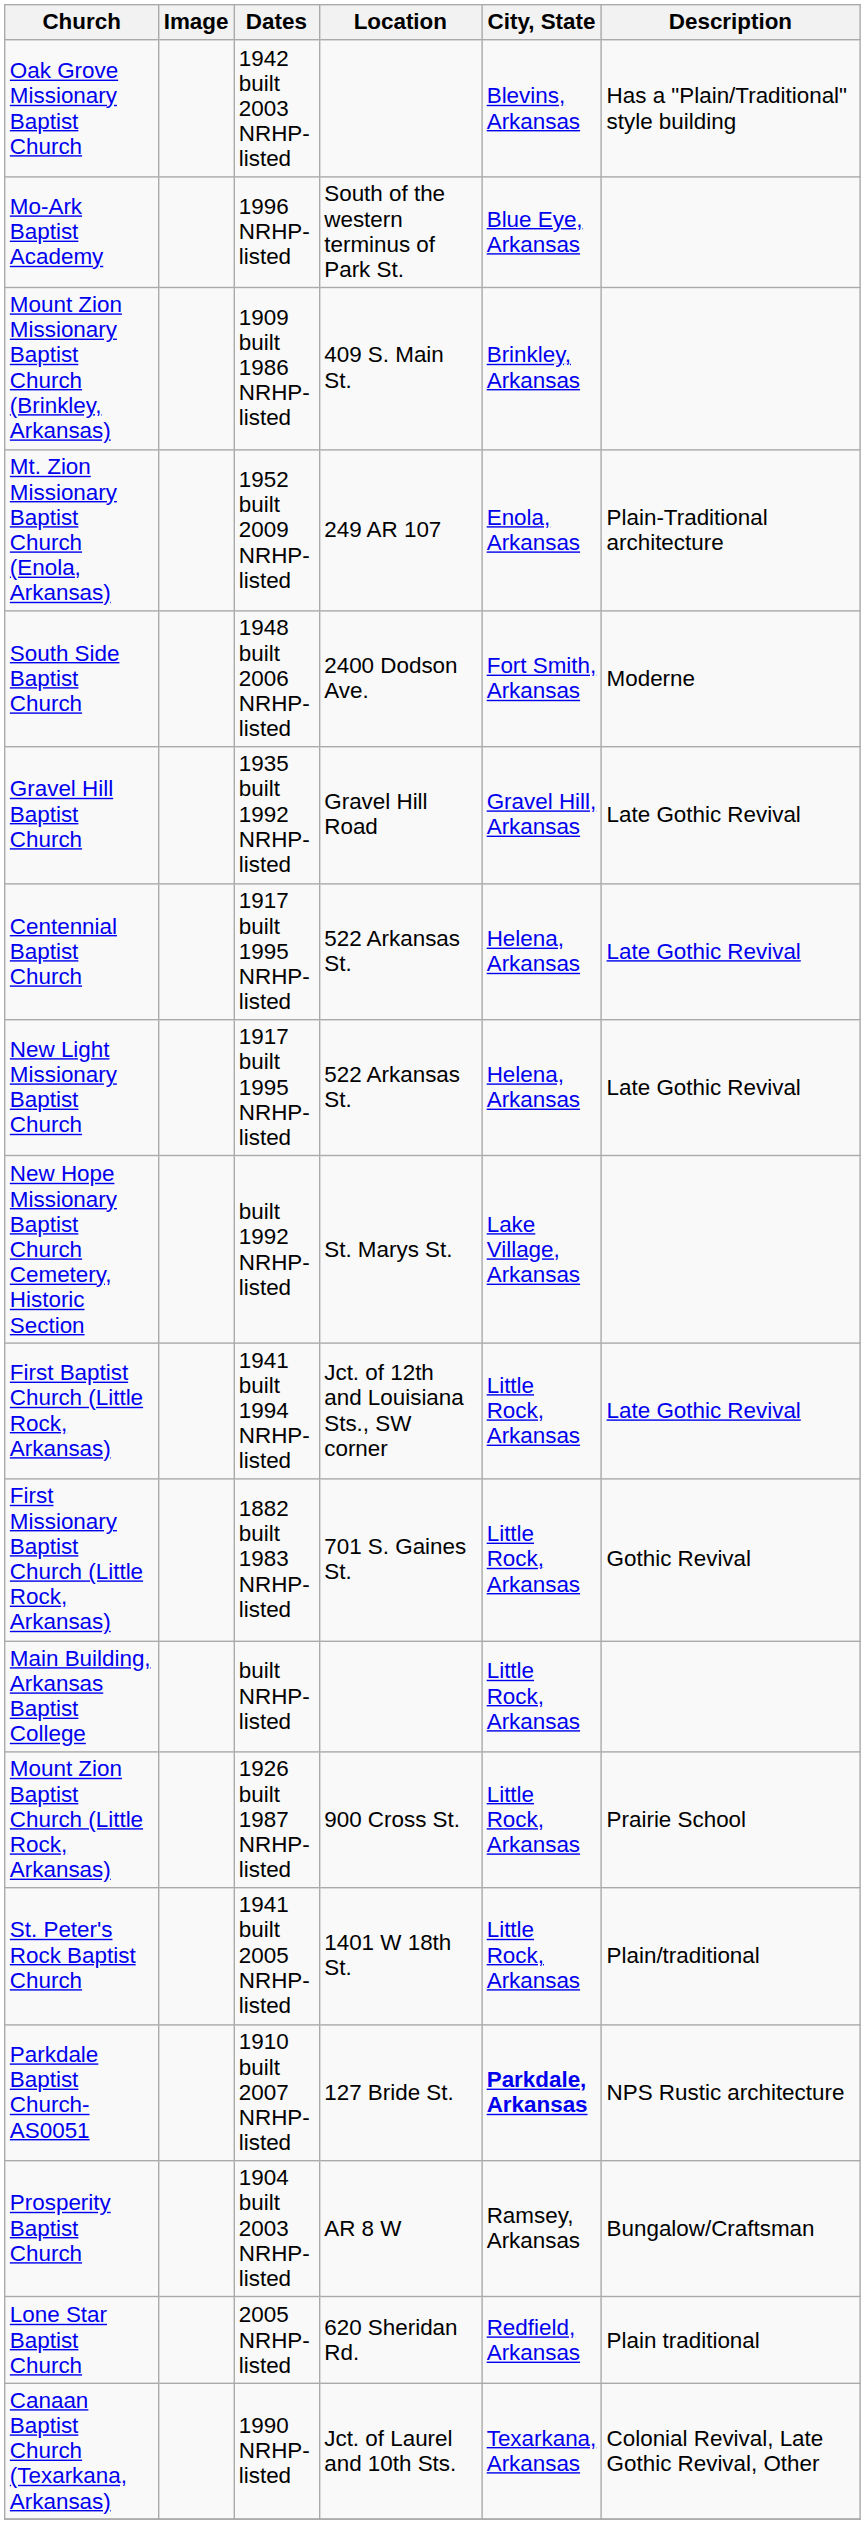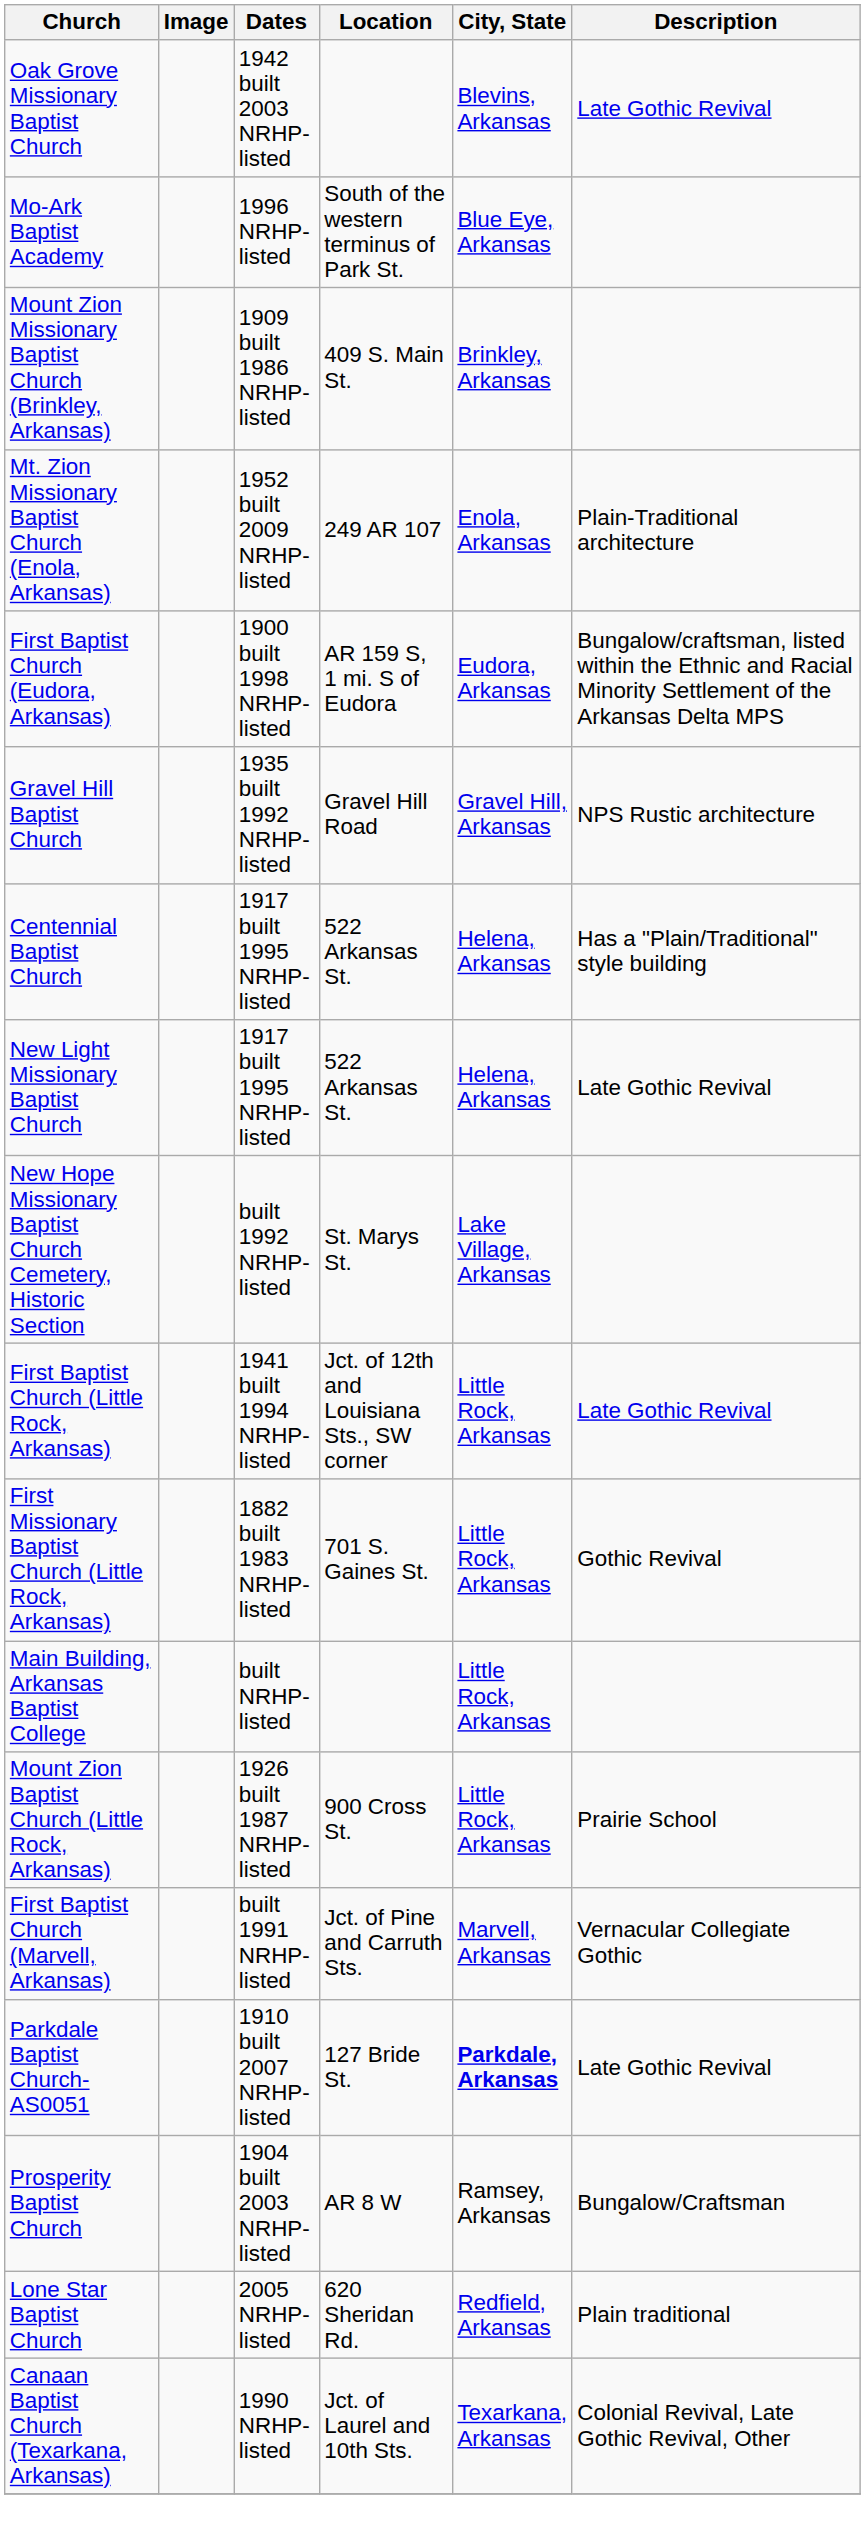 <table class="wikitable sortable" style="width:98%">
 <tr>
 <th width = 18%><strong>Church</strong></th>
 <th width = 8% class="unsortable"><strong>Image</strong></th>
 <th width = 10%><strong>Dates</strong></th>
 <th><strong>Location</strong></th>
 <th width = 8%><strong>City, State</strong></th>
 <th class="unsortable"><strong>Description</strong></th>
 </tr>
 <tr ->
 <td><a href='#'>Oak Grove Missionary Baptist Church</a></td>
 <td></td>
 <td>1942 built<br>2003 NRHP-listed</td>
 <td><small></small></td>
 <td><a href='#'>Blevins, Arkansas</a></td>
-<td>Has a "Plain/Traditional" style building</td>
+<td><a href='#'>Late Gothic Revival</a></td>
 </tr>
 <tr ->
 <td><a href='#'>Mo-Ark Baptist Academy</a></td>
 <td></td>
 <td>1996 NRHP-listed</td>
 <td>South of the western terminus of Park St.<br><small></small></td>
 <td><a href='#'>Blue Eye, Arkansas</a></td>
 <td></td>
 </tr>
 <tr ->
 <td><a href='#'>Mount Zion Missionary Baptist Church (Brinkley, Arkansas)</a></td>
 <td></td>
 <td>1909 built<br>1986 NRHP-listed</td>
 <td>409 S. Main St.<br><small></small></td>
 <td><a href='#'>Brinkley, Arkansas</a></td>
 <td></td>
 </tr>
 <tr ->
 <td><a href='#'>Mt. Zion Missionary Baptist Church (Enola, Arkansas)</a></td>
 <td></td>
 <td>1952 built<br>2009 NRHP-listed</td>
 <td>249 AR 107<br><small></small></td>
 <td><a href='#'>Enola, Arkansas</a></td>
 <td>Plain-Traditional architecture</td>
 </tr>
 <tr ->
-<td><a href='#'>South Side Baptist Church</a></td>
+<td><a href='#'>First Baptist Church (Eudora, Arkansas)</a></td>
 <td></td>
-<td>1948 built<br>2006 NRHP-listed</td>
-<td>2400 Dodson Ave.<br><small></small></td>
-<td><a href='#'>Fort Smith, Arkansas</a></td>
-<td>Moderne</td>
+<td>1900 built<br>1998 NRHP-listed</td>
+<td>AR 159 S, 1 mi. S of Eudora<small></small></td>
+<td><a href='#'>Eudora, Arkansas</a></td>
+<td>Bungalow/craftsman, listed within the Ethnic and Racial Minority Settlement of the Arkansas Delta MPS</td>
 </tr>
 <tr ->
 <td><a href='#'>Gravel Hill Baptist Church</a></td>
 <td></td>
 <td>1935 built<br>1992 NRHP-listed</td>
 <td>Gravel Hill Road<br><small></small></td>
 <td><a href='#'>Gravel Hill, Arkansas</a></td>
-<td>Late Gothic Revival</td>
+<td>NPS Rustic architecture</td>
 </tr>
 <tr ->
 <td><a href='#'>Centennial Baptist Church</a></td>
 <td></td>
 <td>1917 built<br>1995 NRHP-listed</td>
 <td>522 Arkansas St.<br><small></small></td>
 <td><a href='#'>Helena, Arkansas</a></td>
-<td><a href='#'>Late Gothic Revival</a></td>
+<td>Has a "Plain/Traditional" style building</td>
 </tr>
 <tr ->
 <td><a href='#'>New Light Missionary Baptist Church</a></td>
 <td></td>
 <td>1917 built<br>1995 NRHP-listed</td>
 <td>522 Arkansas St.<small></small></td>
 <td><a href='#'>Helena, Arkansas</a></td>
 <td>Late Gothic Revival</td>
 </tr>
 <tr ->
 <td><a href='#'>New Hope Missionary Baptist Church Cemetery, Historic Section</a></td>
 <td></td>
 <td>built<br>1992 NRHP-listed</td>
 <td>St. Marys St.<br><small></small></td>
 <td><a href='#'>Lake Village, Arkansas</a></td>
 <td></td>
 </tr>
 <tr ->
 <td><a href='#'>First Baptist Church (Little Rock, Arkansas)</a></td>
 <td></td>
 <td>1941 built<br>1994 NRHP-listed</td>
 <td>Jct. of 12th and Louisiana Sts., SW corner<small></small></td>
 <td><a href='#'>Little Rock, Arkansas</a></td>
 <td><a href='#'>Late Gothic Revival</a></td>
 </tr>
 <tr ->
 <td><a href='#'>First Missionary Baptist Church (Little Rock, Arkansas)</a></td>
 <td></td>
 <td>1882 built<br>1983 NRHP-listed</td>
 <td>701 S. Gaines St.<br><small></small></td>
 <td><a href='#'>Little Rock, Arkansas</a></td>
 <td>Gothic Revival</td>
 </tr>
 <tr ->
 <td><a href='#'>Main Building, Arkansas Baptist College</a></td>
 <td></td>
 <td>built<br> NRHP-listed</td>
 <td></td>
 <td><a href='#'>Little Rock, Arkansas</a></td>
 <td></td>
 </tr>
 <tr ->
 <td><a href='#'>Mount Zion Baptist Church (Little Rock, Arkansas)</a></td>
 <td></td>
 <td>1926 built<br>1987 NRHP-listed</td>
 <td>900 Cross St.<br><small></small></td>
 <td><a href='#'>Little Rock, Arkansas</a></td>
 <td>Prairie School</td>
 </tr>
 <tr ->
-<td><a href='#'>St. Peter's Rock Baptist Church</a></td>
+<td><a href='#'>First Baptist Church (Marvell, Arkansas)</a></td>
 <td></td>
-<td>1941 built<br>2005 NRHP-listed</td>
-<td>1401 W 18th St.<br><small></small></td>
-<td><a href='#'>Little Rock, Arkansas</a></td>
-<td>Plain/traditional</td>
+<td>built<br>1991 NRHP-listed</td>
+<td>Jct. of Pine and Carruth Sts.<br><small></small></td>
+<td><a href='#'>Marvell, Arkansas</a></td>
+<td>Vernacular Collegiate Gothic</td>
 </tr>
 <tr ->
 <td><a href='#'>Parkdale Baptist Church-AS0051</a></td>
 <td></td>
 <td>1910 built<br>2007 NRHP-listed</td>
 <td>127 Bride St.<br><small></small></td>
 <td><strong><a href='#'>Parkdale, Arkansas</a></strong></td>
-<td>NPS Rustic architecture</td>
+<td>Late Gothic Revival</td>
 </tr>
 <tr ->
 <td><a href='#'>Prosperity Baptist Church</a></td>
 <td></td>
 <td>1904 built<br>2003 NRHP-listed</td>
 <td>AR 8 W<br><small></small></td>
 <td>Ramsey, Arkansas</td>
 <td>Bungalow/Craftsman</td>
 </tr>
 <tr ->
 <td><a href='#'>Lone Star Baptist Church</a></td>
 <td></td>
 <td>2005 NRHP-listed</td>
 <td>620 Sheridan Rd.<br><small></small></td>
 <td><a href='#'>Redfield, Arkansas</a></td>
 <td>Plain traditional</td>
 </tr>
 <tr ->
 <td><a href='#'>Canaan Baptist Church (Texarkana, Arkansas)</a></td>
 <td></td>
 <td>1990 NRHP-listed</td>
 <td>Jct. of Laurel and 10th Sts.<br><small></small></td>
 <td><a href='#'>Texarkana, Arkansas</a></td>
 <td>Colonial Revival, Late Gothic Revival, Other</td>
 </tr>
 <tr ->
 </tr>
 </table>
